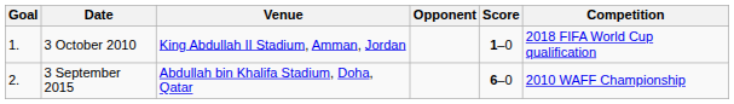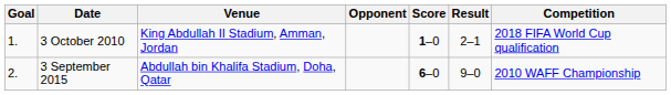 <table class="wikitable plainrowheaders sortable">
 <tr>
 <th>Goal</th>
 <th>Date</th>
 <th>Venue</th>
 <th>Opponent</th>
 <th>Score</th>
+<th>Result</th>
 <th>Competition</th>
 </tr>
 <tr>
 <td>1.</td>
 <td>3 October 2010</td>
 <td><a href='#'>King Abdullah II Stadium</a>, <a href='#'>Amman</a>, <a href='#'>Jordan</a></td>
 <td></td>
 <td align=center><strong>1</strong>–0</td>
+<td align=center>2–1</td>
 <td><a href='#'>2018 FIFA World Cup qualification</a></td>
 </tr>
 <tr>
 <td>2.</td>
 <td>3 September 2015</td>
 <td><a href='#'>Abdullah bin Khalifa Stadium</a>, <a href='#'>Doha</a>, <a href='#'>Qatar</a></td>
 <td></td>
 <td align=center><strong>6</strong>–0</td>
+<td align=center>9–0</td>
 <td><a href='#'>2010 WAFF Championship</a></td>
 </tr>
 </table>
